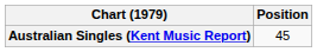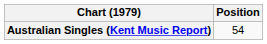 <table class="wikitable sortable plainrowheaders" style="text-align:center">
 <tr>
 <th>Chart (1979)</th>
 <th>Position</th>
 </tr>
 <tr>
 <th scope="row">Australian Singles (<a href='#'>Kent Music Report</a>)</th>
-<td>45</td>
+<td>54</td>
 </tr>
 </table>
